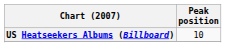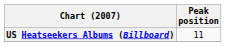 <table class="wikitable sortable plainrowheaders" style="text-align: center;">
 <tr>
 <th scope="col">Chart (2007)</th>
 <th scope="col">Peak<br>position</th>
 </tr>
 <tr>
 <th scope="row">US <a href='#'>Heatseekers Albums</a> (<em><a href='#'>Billboard</a></em>)</th>
-<td>10</td>
+<td>11</td>
 </tr>
 <tr>
 </tr>
 <tr>
 </tr>
 </table>
